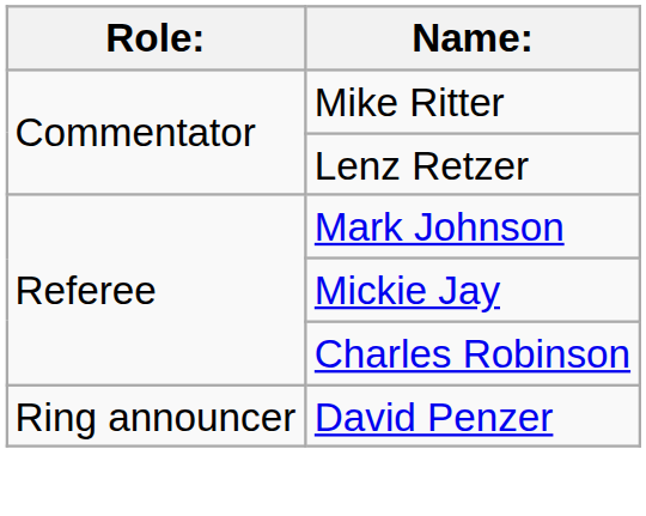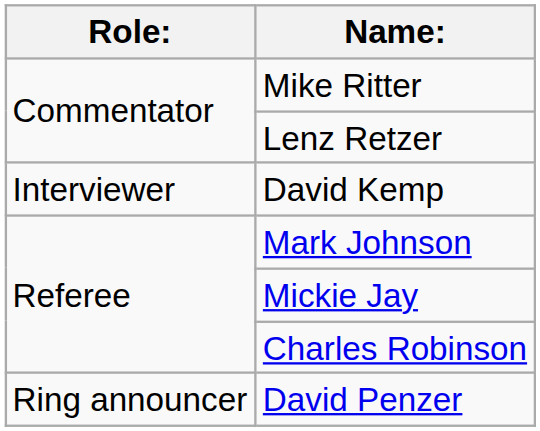 <table class=wikitable style="font-size:90%; margin: 0.5em 0 0.5em 1em; float: right; clear: right;">
 <tr>
 <th>Role:</th>
 <th>Name:</th>
 </tr>
 <tr>
 <td rowspan="2">Commentator</td>
 <td>Mike Ritter</td>
 </tr>
 <tr>
 <td>Lenz Retzer</td>
+</tr>
+<tr>
+<td>Interviewer</td>
+<td>David Kemp</td>
 </tr>
 <tr>
 <td rowspan="3">Referee</td>
 <td><a href='#'>Mark Johnson</a></td>
 </tr>
 <tr>
 <td><a href='#'>Mickie Jay</a></td>
 </tr>
 <tr>
 <td><a href='#'>Charles Robinson</a></td>
 </tr>
 <tr>
 <td>Ring announcer</td>
 <td><a href='#'>David Penzer</a></td>
 </tr>
 </table>
